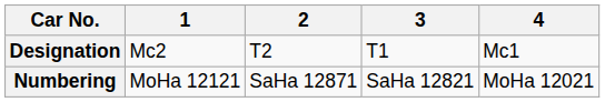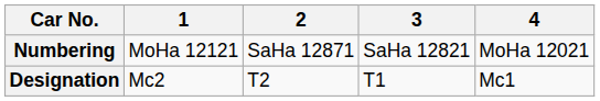 <table class="wikitable">
 <tr>
 <th>Car No.</th>
 <th>1</th>
 <th>2</th>
 <th>3</th>
 <th>4</th>
 </tr>
 <tr>
+<th>Numbering</th>
+<td>MoHa 12121</td>
+<td>SaHa 12871</td>
+<td>SaHa 12821</td>
+<td>MoHa 12021</td>
+</tr>
+<tr>
 <th>Designation</th>
 <td>Mc2</td>
 <td>T2</td>
 <td>T1</td>
 <td>Mc1</td>
 </tr>
-<tr>
-<th>Numbering</th>
-<td>MoHa 12121</td>
-<td>SaHa 12871</td>
-<td>SaHa 12821</td>
-<td>MoHa 12021</td>
-</tr>
 </table>
